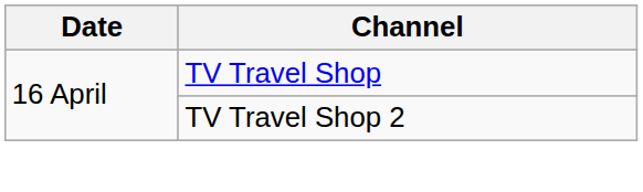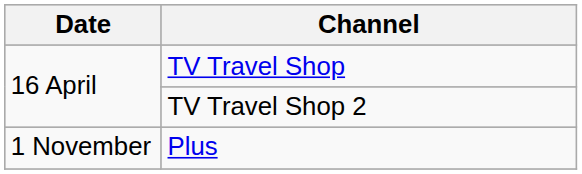 <table class="wikitable">
 <tr>
 <th width=90>Date</th>
 <th width=250>Channel</th>
 </tr>
 <tr>
 <td rowspan=2>16 April</td>
 <td><a href='#'>TV Travel Shop</a></td>
 </tr>
 <tr>
 <td>TV Travel Shop 2</td>
 </tr>
+<tr>
+<td>1 November</td>
+<td><a href='#'>Plus</a></td>
+</tr>
 </table>
